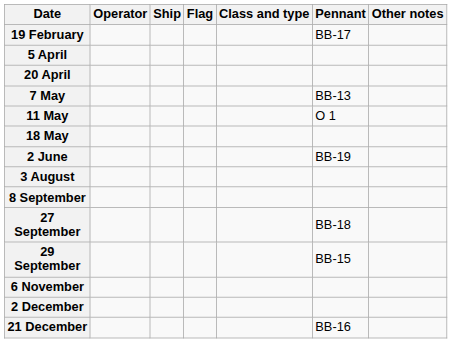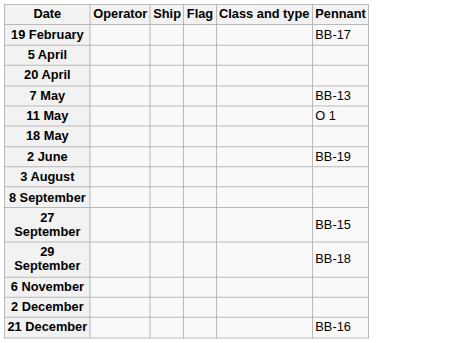 <table class="wikitable">
 <tr>
 <th width="100">Date</th>
 <th>Operator</th>
 <th>Ship</th>
 <th>Flag</th>
 <th>Class and type</th>
 <th>Pennant</th>
-<th>Other notes</th>
 </tr>
 <tr ---->
 <th>19 February</th>
 <td></td>
 <td><strong></strong></td>
 <td></td>
 <td></td>
 <td>BB-17</td>
-<td></td>
 </tr>
 <tr>
 <th>5 April</th>
 <td></td>
 <td><strong></strong></td>
-<td></td>
 <td></td>
 <td></td>
 <td></td>
 </tr>
 <tr>
 <th>20 April</th>
 <td></td>
 <td><strong></strong></td>
 <td></td>
 <td></td>
 <td></td>
-<td></td>
 </tr>
 <tr ---->
 <th>7 May</th>
 <td></td>
 <td><strong></strong></td>
 <td></td>
 <td></td>
 <td>BB-13</td>
-<td></td>
 </tr>
 <tr ---->
 <th>11 May</th>
 <td></td>
 <td><strong></strong></td>
 <td></td>
 <td></td>
 <td>O 1</td>
-<td></td>
 </tr>
 <tr>
 <th>18 May</th>
 <td></td>
 <td><strong></strong></td>
-<td></td>
 <td></td>
 <td></td>
 <td></td>
 </tr>
 <tr>
 <th>2 June</th>
 <td></td>
 <td><strong></strong></td>
 <td></td>
 <td></td>
 <td>BB-19</td>
-<td></td>
 </tr>
 <tr>
 <th>3 August</th>
 <td></td>
 <td><strong></strong></td>
-<td></td>
 <td></td>
 <td></td>
 <td></td>
 </tr>
 <tr>
 <th>8 September</th>
 <td></td>
 <td><strong></strong></td>
 <td></td>
 <td></td>
 <td></td>
-<td></td>
 </tr>
 <tr ---->
 <th>27 September</th>
 <td></td>
 <td><strong></strong></td>
 <td></td>
 <td></td>
-<td>BB-18</td>
-<td></td>
+<td>BB-15</td>
 </tr>
 <tr>
 <th>29 September</th>
 <td></td>
 <td><strong></strong></td>
 <td></td>
 <td></td>
-<td>BB-15</td>
-<td></td>
+<td>BB-18</td>
 </tr>
 <tr>
 <th>6 November</th>
 <td></td>
 <td><strong></strong></td>
-<td></td>
 <td></td>
 <td></td>
 <td></td>
 </tr>
 <tr>
 <th>2 December</th>
 <td></td>
 <td><strong></strong></td>
 <td></td>
 <td></td>
 <td></td>
-<td></td>
 </tr>
 <tr ---->
 <th>21 December</th>
 <td></td>
 <td><strong></strong></td>
 <td></td>
 <td></td>
 <td>BB-16</td>
-<td></td>
 </tr>
 </table>
